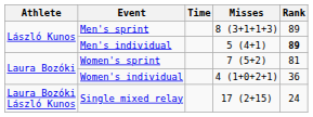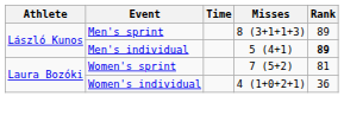 <table class="wikitable" style="font-size:90%">
 <tr>
 <th>Athlete</th>
 <th>Event</th>
 <th>Time</th>
 <th>Misses</th>
 <th>Rank</th>
 </tr>
 <tr align=center>
 <td align=left rowspan=2><a href='#'>László Kunos</a></td>
 <td align=left><a href='#'>Men's sprint</a></td>
 <td></td>
 <td>8 (3+1+1+3)</td>
 <td>89</td>
 </tr>
 <tr align=center>
 <td align=left><a href='#'>Men's individual</a></td>
 <td></td>
 <td>5 (4+1)</td>
 <td><strong>89</strong></td>
 </tr>
 <tr align=center>
 <td align=left rowspan=2><a href='#'>Laura Bozóki</a></td>
 <td align=left><a href='#'>Women's sprint</a></td>
 <td></td>
 <td>7 (5+2)</td>
 <td>81</td>
 </tr>
 <tr align=center>
 <td align=left><a href='#'>Women's individual</a></td>
 <td></td>
 <td>4 (1+0+2+1)</td>
 <td>36</td>
 </tr>
-<tr align=center>
-<td align=left><a href='#'>Laura Bozóki</a><br><a href='#'>László Kunos</a></td>
-<td align=left><a href='#'>Single mixed relay</a></td>
-<td></td>
-<td>17 (2+15)</td>
-<td>24</td>
-</tr>
 </table>
